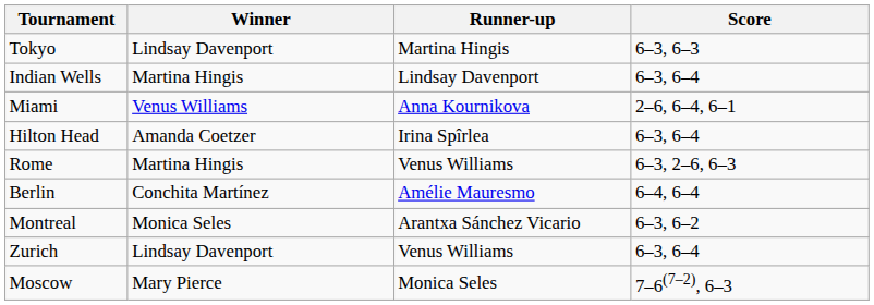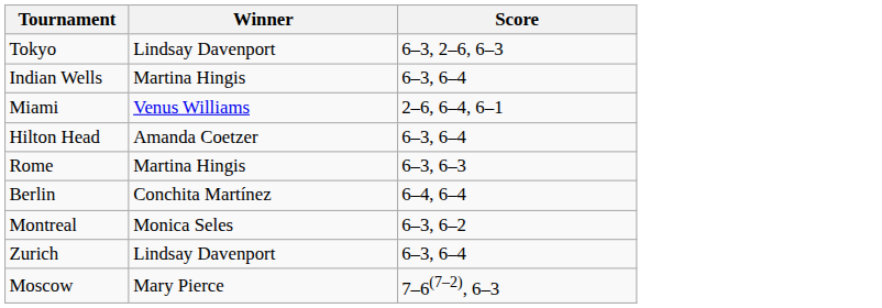 <table class="wikitable">
 <tr>
 <th width=100>Tournament</th>
 <th width=225>Winner</th>
-<th width=200>Runner-up</th>
 <th width=200>Score</th>
 </tr>
 <tr>
 <td>Tokyo</td>
 <td> Lindsay Davenport</td>
-<td> Martina Hingis</td>
-<td>6–3, 6–3</td>
+<td>6–3, 2–6, 6–3</td>
 </tr>
 <tr>
 <td>Indian Wells</td>
 <td> Martina Hingis</td>
-<td> Lindsay Davenport</td>
 <td>6–3, 6–4</td>
 </tr>
 <tr>
 <td>Miami</td>
 <td> <a href='#'>Venus Williams</a></td>
-<td> <a href='#'>Anna Kournikova</a></td>
 <td>2–6, 6–4, 6–1</td>
 </tr>
 <tr>
 <td>Hilton Head</td>
 <td> Amanda Coetzer</td>
-<td> Irina Spîrlea</td>
 <td>6–3, 6–4</td>
 </tr>
 <tr>
 <td>Rome</td>
 <td> Martina Hingis</td>
-<td> Venus Williams</td>
-<td>6–3, 2–6, 6–3</td>
+<td>6–3, 6–3</td>
 </tr>
 <tr>
 <td>Berlin</td>
 <td> Conchita Martínez</td>
-<td> <a href='#'>Amélie Mauresmo</a></td>
 <td>6–4, 6–4</td>
 </tr>
 <tr>
 <td>Montreal</td>
 <td> Monica Seles</td>
-<td> Arantxa Sánchez Vicario</td>
 <td>6–3, 6–2</td>
 </tr>
 <tr>
 <td>Zurich</td>
 <td> Lindsay Davenport</td>
-<td> Venus Williams</td>
 <td>6–3, 6–4</td>
 </tr>
 <tr>
 <td>Moscow</td>
 <td> Mary Pierce</td>
-<td> Monica Seles</td>
 <td>7–6<sup>(7–2)</sup>, 6–3</td>
 </tr>
 </table>
